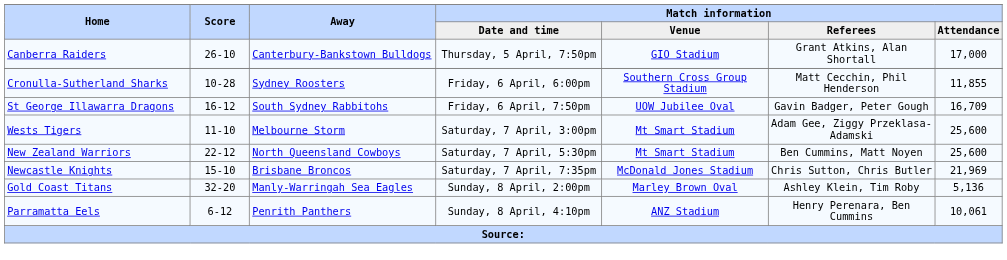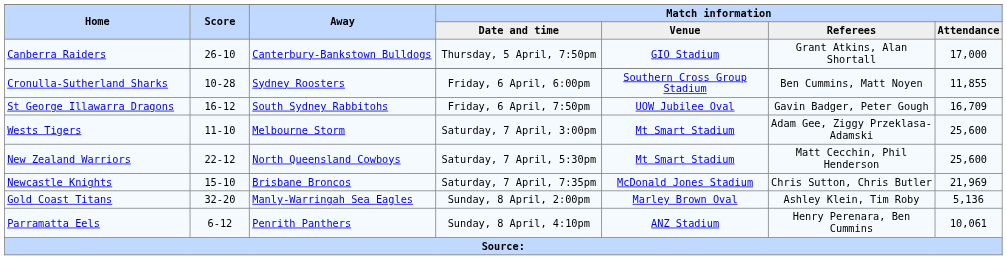 <table border="1" cellpadding="3" cellspacing="0" style="border-collapse:collapse; text-align:center; width:100%;">
 <tr style="background:#c1d8ff;">
 </tr>
 <tr style="background:#c1d8ff;">
 <th rowspan="2" style="width:19%;">Home</th>
 <th rowspan="2" style="width:6%;">Score</th>
 <th rowspan="2" style="width:19%;">Away</th>
 <th colspan=6>Match information</th>
 </tr>
 <tr style="background:#efefef;">
 <th width=17%>Date and time</th>
 <th width=17%>Venue</th>
 <th width=17%>Referees</th>
 <th width=5%>Attendance</th>
 </tr>
 <tr style="text-align:center; background:#f5faff;">
 <td align="left"> <a href='#'>Canberra Raiders</a></td>
 <td>26-10</td>
 <td align="left"> <a href='#'>Canterbury-Bankstown Bulldogs</a></td>
 <td>Thursday, 5 April, 7:50pm</td>
 <td><a href='#'>GIO Stadium</a></td>
 <td>Grant Atkins, Alan Shortall</td>
 <td>17,000</td>
 </tr>
 <tr style="background:#c1d8ff;">
 </tr>
 <tr style="text-align:center; background:#f5faff;">
 <td align="left"> <a href='#'>Cronulla-Sutherland Sharks</a></td>
 <td>10-28</td>
 <td align="left"> <a href='#'>Sydney Roosters</a></td>
 <td>Friday, 6 April, 6:00pm</td>
 <td><a href='#'>Southern Cross Group Stadium</a></td>
-<td>Matt Cecchin, Phil Henderson</td>
+<td>Ben Cummins, Matt Noyen</td>
 <td>11,855</td>
 </tr>
 <tr style="text-align:center; background:#f5faff;">
 <td align="left"> <a href='#'>St George Illawarra Dragons</a></td>
 <td>16-12</td>
 <td align="left"> <a href='#'>South Sydney Rabbitohs</a></td>
 <td>Friday, 6 April, 7:50pm</td>
 <td><a href='#'>UOW Jubilee Oval</a></td>
 <td>Gavin Badger, Peter Gough</td>
 <td>16,709</td>
 </tr>
 <tr style="text-align:center; background:#f5faff;">
 <td align="left"> <a href='#'>Wests Tigers</a></td>
 <td>11-10</td>
 <td align="left"> <a href='#'>Melbourne Storm</a></td>
 <td>Saturday, 7 April, 3:00pm</td>
 <td><a href='#'>Mt Smart Stadium</a></td>
 <td>Adam Gee, Ziggy Przeklasa-Adamski</td>
 <td>25,600</td>
 </tr>
 <tr style="text-align:center; background:#f5faff;">
 <td align="left"> <a href='#'>New Zealand Warriors</a></td>
 <td>22-12</td>
 <td align="left"> <a href='#'>North Queensland Cowboys</a></td>
 <td>Saturday, 7 April, 5:30pm</td>
 <td><a href='#'>Mt Smart Stadium</a></td>
-<td>Ben Cummins, Matt Noyen</td>
+<td>Matt Cecchin, Phil Henderson</td>
 <td>25,600</td>
 </tr>
 <tr style="text-align:center; background:#f5faff;">
 <td align="left"> <a href='#'>Newcastle Knights</a></td>
 <td>15-10</td>
 <td align="left"> <a href='#'>Brisbane Broncos</a></td>
 <td>Saturday, 7 April, 7:35pm</td>
 <td><a href='#'>McDonald Jones Stadium</a></td>
 <td>Chris Sutton, Chris Butler</td>
 <td>21,969</td>
 </tr>
 <tr style="text-align:center; background:#f5faff;">
 <td align="left"> <a href='#'>Gold Coast Titans</a></td>
 <td>32-20</td>
 <td align="left"> <a href='#'>Manly-Warringah Sea Eagles</a></td>
 <td>Sunday, 8 April, 2:00pm</td>
 <td><a href='#'>Marley Brown Oval</a></td>
 <td>Ashley Klein, Tim Roby</td>
 <td>5,136</td>
 </tr>
 <tr style="text-align:center; background:#f5faff;">
 <td align="left"> <a href='#'>Parramatta Eels</a></td>
 <td>6-12</td>
 <td align="left"> <a href='#'>Penrith Panthers</a></td>
 <td>Sunday, 8 April, 4:10pm</td>
 <td><a href='#'>ANZ Stadium</a></td>
 <td>Henry Perenara, Ben Cummins</td>
 <td>10,061</td>
 </tr>
 <tr style="background:#c1d8ff;">
 <th colspan=7>Source:</th>
 </tr>
 </table>
